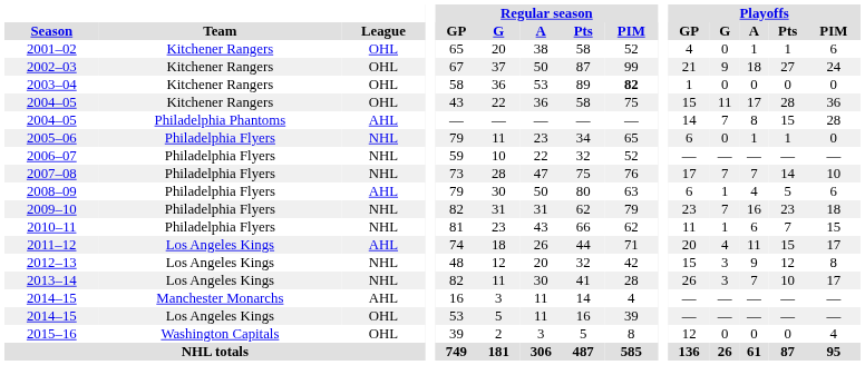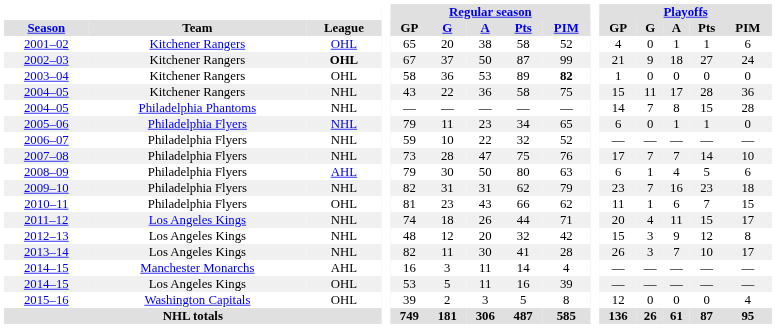 <table border="0" cellpadding="1" cellspacing="0" style="text-align:center; width:60em;">
 <tr style="background:#e0e0e0;">
 <th colspan="3" style="background:#fff;"> </th>
 <th rowspan="99" style="background:#fff;"> </th>
 <th colspan="5"><a href='#'>Regular season</a></th>
 <th rowspan="99" style="background:#fff;"> </th>
 <th colspan="5"><a href='#'>Playoffs</a></th>
 </tr>
 <tr style="background:#e0e0e0;">
 <th><a href='#'>Season</a></th>
 <th>Team</th>
 <th>League</th>
 <th>GP</th>
 <th><a href='#'>G</a></th>
 <th><a href='#'>A</a></th>
 <th><a href='#'>Pts</a></th>
 <th><a href='#'>PIM</a></th>
 <th>GP</th>
 <th>G</th>
 <th>A</th>
 <th>Pts</th>
 <th>PIM</th>
 </tr>
 <tr>
 <td><a href='#'>2001–02</a></td>
 <td><a href='#'>Kitchener Rangers</a></td>
 <td><a href='#'>OHL</a></td>
 <td>65</td>
 <td>20</td>
 <td>38</td>
 <td>58</td>
 <td>52</td>
 <td>4</td>
 <td>0</td>
 <td>1</td>
 <td>1</td>
 <td>6</td>
 </tr>
 <tr style="background: #f0f0f0;">
 <td><a href='#'>2002–03</a></td>
 <td>Kitchener Rangers</td>
-<td>OHL</td>
+<td><strong>OHL</strong></td>
 <td>67</td>
 <td>37</td>
 <td>50</td>
 <td>87</td>
 <td>99</td>
 <td>21</td>
 <td>9</td>
 <td>18</td>
 <td>27</td>
 <td>24</td>
 </tr>
 <tr>
 <td><a href='#'>2003–04</a></td>
 <td>Kitchener Rangers</td>
 <td>OHL</td>
 <td>58</td>
 <td>36</td>
 <td>53</td>
 <td>89</td>
 <td><strong>82</strong></td>
 <td>1</td>
 <td>0</td>
 <td>0</td>
 <td>0</td>
 <td>0</td>
 </tr>
 <tr style="background: #f0f0f0;">
 <td><a href='#'>2004–05</a></td>
 <td>Kitchener Rangers</td>
-<td>OHL</td>
+<td>NHL</td>
 <td>43</td>
 <td>22</td>
 <td>36</td>
 <td>58</td>
 <td>75</td>
 <td>15</td>
 <td>11</td>
 <td>17</td>
 <td>28</td>
 <td>36</td>
 </tr>
 <tr>
 <td><a href='#'>2004–05</a></td>
 <td><a href='#'>Philadelphia Phantoms</a></td>
-<td><a href='#'>AHL</a></td>
+<td>NHL</td>
 <td>—</td>
 <td>—</td>
 <td>—</td>
 <td>—</td>
 <td>—</td>
 <td>14</td>
 <td>7</td>
 <td>8</td>
 <td>15</td>
 <td>28</td>
 </tr>
 <tr style="background: #f0f0f0;">
 <td><a href='#'>2005–06</a></td>
 <td><a href='#'>Philadelphia Flyers</a></td>
 <td><a href='#'>NHL</a></td>
 <td>79</td>
 <td>11</td>
 <td>23</td>
 <td>34</td>
 <td>65</td>
 <td>6</td>
 <td>0</td>
 <td>1</td>
 <td>1</td>
 <td>0</td>
 </tr>
 <tr>
 <td><a href='#'>2006–07</a></td>
 <td>Philadelphia Flyers</td>
 <td>NHL</td>
 <td>59</td>
 <td>10</td>
 <td>22</td>
 <td>32</td>
 <td>52</td>
 <td>—</td>
 <td>—</td>
 <td>—</td>
 <td>—</td>
 <td>—</td>
 </tr>
 <tr style="background: #f0f0f0;">
 <td><a href='#'>2007–08</a></td>
 <td>Philadelphia Flyers</td>
 <td>NHL</td>
 <td>73</td>
 <td>28</td>
 <td>47</td>
 <td>75</td>
 <td>76</td>
 <td>17</td>
 <td>7</td>
 <td>7</td>
 <td>14</td>
 <td>10</td>
 </tr>
 <tr>
 <td><a href='#'>2008–09</a></td>
 <td>Philadelphia Flyers</td>
 <td><a href='#'>AHL</a></td>
 <td>79</td>
 <td>30</td>
 <td>50</td>
 <td>80</td>
 <td>63</td>
 <td>6</td>
 <td>1</td>
 <td>4</td>
 <td>5</td>
 <td>6</td>
 </tr>
 <tr style="background: #f0f0f0;">
 <td><a href='#'>2009–10</a></td>
 <td>Philadelphia Flyers</td>
 <td>NHL</td>
 <td>82</td>
 <td>31</td>
 <td>31</td>
 <td>62</td>
 <td>79</td>
 <td>23</td>
 <td>7</td>
 <td>16</td>
 <td>23</td>
 <td>18</td>
 </tr>
 <tr>
 <td><a href='#'>2010–11</a></td>
 <td>Philadelphia Flyers</td>
-<td>NHL</td>
+<td>OHL</td>
 <td>81</td>
 <td>23</td>
 <td>43</td>
 <td>66</td>
 <td>62</td>
 <td>11</td>
 <td>1</td>
 <td>6</td>
 <td>7</td>
 <td>15</td>
 </tr>
 <tr style="background: #f0f0f0;">
 <td><a href='#'>2011–12</a></td>
 <td><a href='#'>Los Angeles Kings</a></td>
-<td><a href='#'>AHL</a></td>
+<td>NHL</td>
 <td>74</td>
 <td>18</td>
 <td>26</td>
 <td>44</td>
 <td>71</td>
 <td>20</td>
 <td>4</td>
 <td>11</td>
 <td>15</td>
 <td>17</td>
 </tr>
 <tr>
 <td><a href='#'>2012–13</a></td>
 <td>Los Angeles Kings</td>
 <td>NHL</td>
 <td>48</td>
 <td>12</td>
 <td>20</td>
 <td>32</td>
 <td>42</td>
 <td>15</td>
 <td>3</td>
 <td>9</td>
 <td>12</td>
 <td>8</td>
 </tr>
 <tr style="background: #f0f0f0;">
 <td><a href='#'>2013–14</a></td>
 <td>Los Angeles Kings</td>
 <td>NHL</td>
 <td>82</td>
 <td>11</td>
 <td>30</td>
 <td>41</td>
 <td>28</td>
 <td>26</td>
 <td>3</td>
 <td>7</td>
 <td>10</td>
 <td>17</td>
 </tr>
 <tr>
 <td><a href='#'>2014–15</a></td>
 <td><a href='#'>Manchester Monarchs</a></td>
 <td>AHL</td>
 <td>16</td>
 <td>3</td>
 <td>11</td>
 <td>14</td>
 <td>4</td>
 <td>—</td>
 <td>—</td>
 <td>—</td>
 <td>—</td>
 <td>—</td>
 </tr>
 <tr style="background: #f0f0f0;">
 <td><a href='#'>2014–15</a></td>
 <td>Los Angeles Kings</td>
 <td>OHL</td>
 <td>53</td>
 <td>5</td>
 <td>11</td>
 <td>16</td>
 <td>39</td>
 <td>—</td>
 <td>—</td>
 <td>—</td>
 <td>—</td>
 <td>—</td>
 </tr>
 <tr>
 <td><a href='#'>2015–16</a></td>
 <td><a href='#'>Washington Capitals</a></td>
 <td>OHL</td>
 <td>39</td>
 <td>2</td>
 <td>3</td>
 <td>5</td>
 <td>8</td>
 <td>12</td>
 <td>0</td>
 <td>0</td>
 <td>0</td>
 <td>4</td>
 </tr>
 <tr style="background:#e0e0e0;">
 <th colspan="3">NHL totals</th>
 <th>749</th>
 <th>181</th>
 <th>306</th>
 <th>487</th>
 <th>585</th>
 <th>136</th>
 <th>26</th>
 <th>61</th>
 <th>87</th>
 <th>95</th>
 </tr>
 </table>
